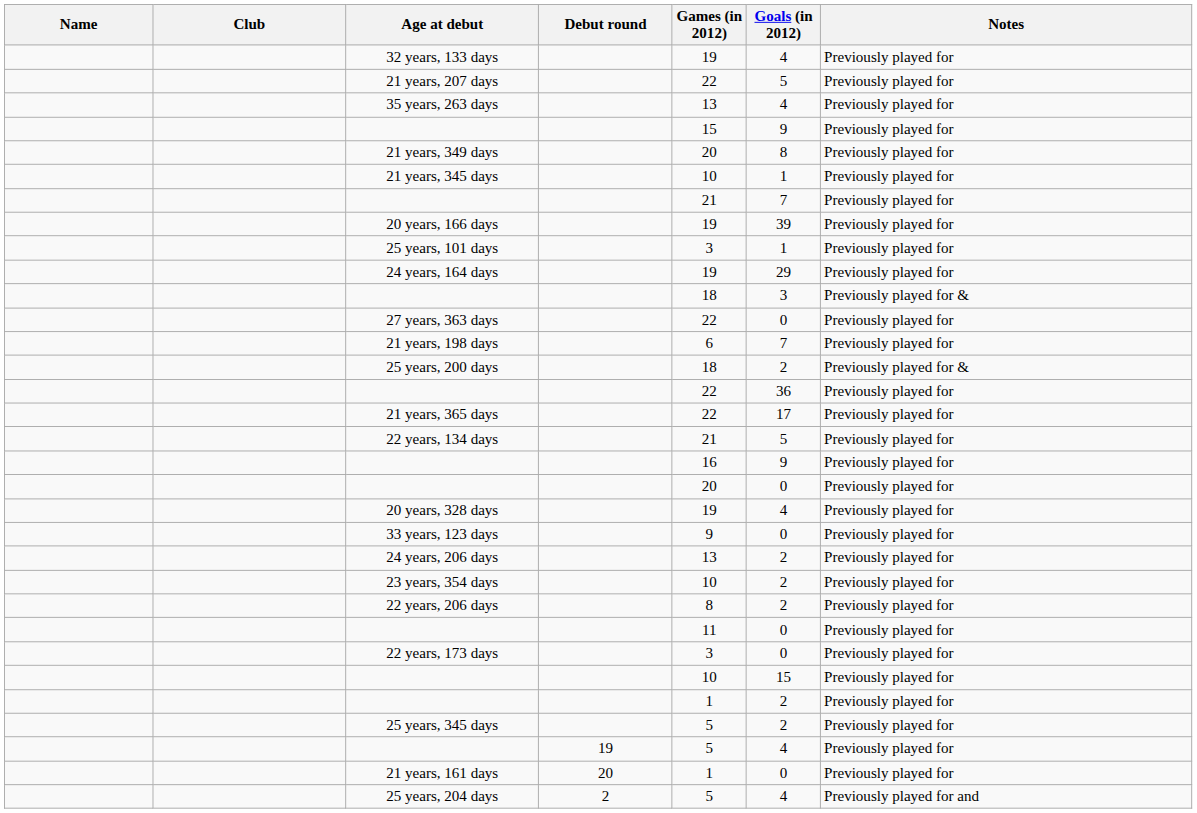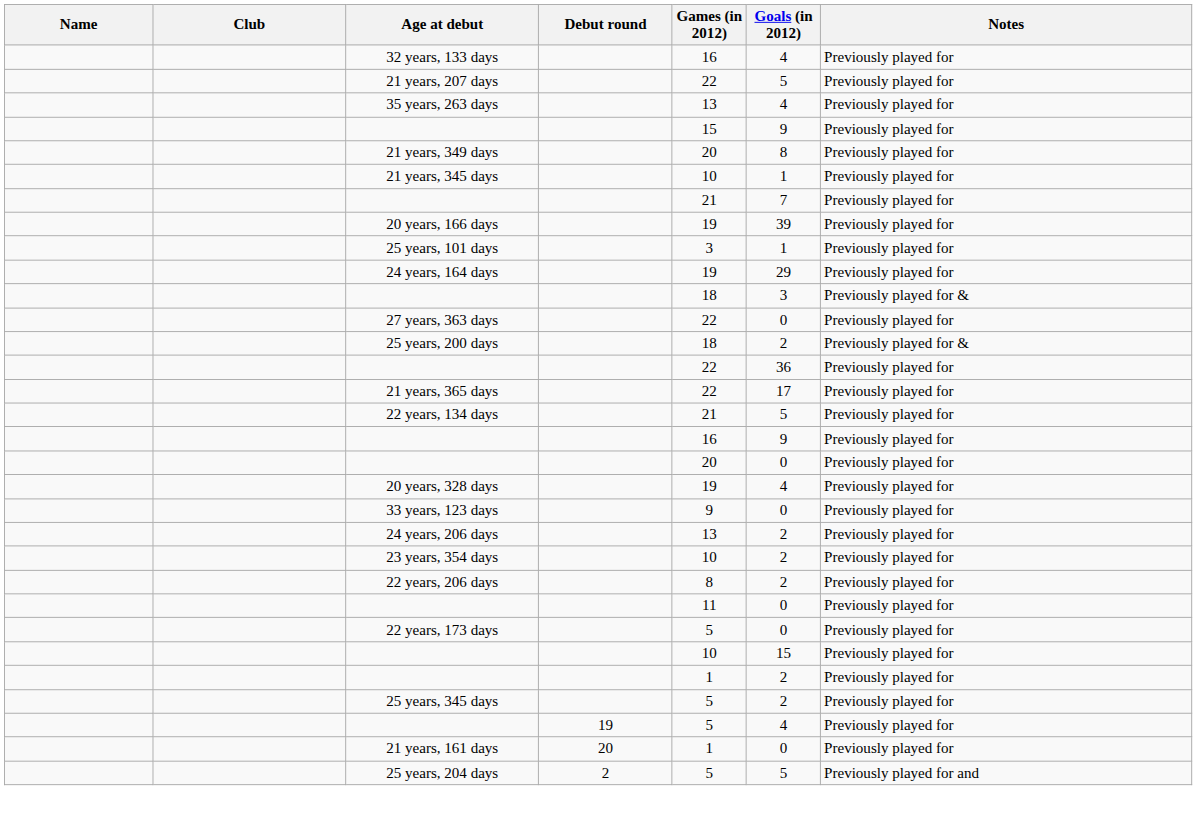 <table class="wikitable sortable" style="width:100%; text-align: center;">
 <tr style="background:#efefef;">
 <th style="width:10%;">Name</th>
 <th style="width:13%;">Club</th>
 <th style="width:13%;">Age at debut</th>
 <th width=9%>Debut round</th>
 <th width=5%>Games (in 2012)</th>
 <th width=5%><a href='#'>Goals</a> (in 2012)</th>
 <th style="width:25%;">Notes</th>
 </tr>
 <tr>
 <td align="left"></td>
 <td></td>
 <td>32 years, 133 days</td>
 <td></td>
-<td>19</td>
+<td>16</td>
 <td>4</td>
 <td align="left">Previously played for </td>
 </tr>
 <tr>
 <td align="left"></td>
 <td></td>
 <td>21 years, 207 days</td>
 <td></td>
 <td>22</td>
 <td>5</td>
 <td align="left">Previously played for </td>
 </tr>
 <tr>
 <td align="left"></td>
 <td></td>
 <td>35 years, 263 days</td>
 <td></td>
 <td>13</td>
 <td>4</td>
 <td align="left">Previously played for </td>
 </tr>
 <tr>
 <td align="left"></td>
 <td></td>
 <td></td>
 <td></td>
 <td>15</td>
 <td>9</td>
 <td align="left">Previously played for </td>
 </tr>
 <tr>
 <td align="left"></td>
 <td></td>
 <td>21 years, 349 days</td>
 <td></td>
 <td>20</td>
 <td>8</td>
 <td align="left">Previously played for </td>
 </tr>
 <tr>
 <td align="left"></td>
 <td></td>
 <td>21 years, 345 days</td>
 <td></td>
 <td>10</td>
 <td>1</td>
 <td align="left">Previously played for </td>
 </tr>
 <tr>
 <td align="left"></td>
 <td></td>
 <td></td>
 <td></td>
 <td>21</td>
 <td>7</td>
 <td align="left">Previously played for </td>
 </tr>
 <tr>
 <td align="left"></td>
 <td></td>
 <td>20 years, 166 days</td>
 <td></td>
 <td>19</td>
 <td>39</td>
 <td align="left">Previously played for </td>
 </tr>
 <tr>
 <td align="left"></td>
 <td></td>
 <td>25 years, 101 days</td>
 <td></td>
 <td>3</td>
 <td>1</td>
 <td align="left">Previously played for </td>
 </tr>
 <tr>
 <td align="left"></td>
 <td></td>
 <td>24 years, 164 days</td>
 <td></td>
 <td>19</td>
 <td>29</td>
 <td align="left">Previously played for </td>
 </tr>
 <tr>
 <td align="left"></td>
 <td></td>
 <td></td>
 <td></td>
 <td>18</td>
 <td>3</td>
 <td align="left">Previously played for  & </td>
 </tr>
 <tr>
 <td align="left"></td>
 <td></td>
 <td>27 years, 363 days</td>
 <td></td>
 <td>22</td>
 <td>0</td>
-<td align="left">Previously played for </td>
-</tr>
-<tr>
-<td align="left"></td>
-<td></td>
-<td>21 years, 198 days</td>
-<td></td>
-<td>6</td>
-<td>7</td>
 <td align="left">Previously played for </td>
 </tr>
 <tr>
 <td align="left"></td>
 <td></td>
 <td>25 years, 200 days</td>
 <td></td>
 <td>18</td>
 <td>2</td>
 <td align="left">Previously played for  & </td>
 </tr>
 <tr>
 <td align="left"></td>
 <td></td>
 <td></td>
 <td></td>
 <td>22</td>
 <td>36</td>
 <td align="left">Previously played for </td>
 </tr>
 <tr>
 <td align="left"></td>
 <td></td>
 <td>21 years, 365 days</td>
 <td></td>
 <td>22</td>
 <td>17</td>
 <td align="left">Previously played for </td>
 </tr>
 <tr>
 <td align="left"></td>
 <td></td>
 <td>22 years, 134 days</td>
 <td></td>
 <td>21</td>
 <td>5</td>
 <td align="left">Previously played for </td>
 </tr>
 <tr>
 <td align="left"></td>
 <td></td>
 <td></td>
 <td></td>
 <td>16</td>
 <td>9</td>
 <td align="left">Previously played for </td>
 </tr>
 <tr>
 <td align="left"></td>
 <td></td>
 <td></td>
 <td></td>
 <td>20</td>
 <td>0</td>
 <td align="left">Previously played for </td>
 </tr>
 <tr>
 <td align="left"></td>
 <td></td>
 <td>20 years, 328 days</td>
 <td></td>
 <td>19</td>
 <td>4</td>
 <td align="left">Previously played for </td>
 </tr>
 <tr>
 <td align="left"></td>
 <td></td>
 <td>33 years, 123 days</td>
 <td></td>
 <td>9</td>
 <td>0</td>
 <td align="left">Previously played for </td>
 </tr>
 <tr>
 <td align="left"></td>
 <td></td>
 <td>24 years, 206 days</td>
 <td></td>
 <td>13</td>
 <td>2</td>
 <td align="left">Previously played for </td>
 </tr>
 <tr>
 <td align="left"></td>
 <td></td>
 <td>23 years, 354 days</td>
 <td></td>
 <td>10</td>
 <td>2</td>
 <td align="left">Previously played for </td>
 </tr>
 <tr>
 <td align="left"></td>
 <td></td>
 <td>22 years, 206 days</td>
 <td></td>
 <td>8</td>
 <td>2</td>
 <td align="left">Previously played for </td>
 </tr>
 <tr>
 <td align="left"></td>
 <td></td>
 <td></td>
 <td></td>
 <td>11</td>
 <td>0</td>
 <td align="left">Previously played for </td>
 </tr>
 <tr>
 <td align="left"></td>
 <td></td>
 <td>22 years, 173 days</td>
 <td></td>
-<td>3</td>
+<td>5</td>
 <td>0</td>
 <td align="left">Previously played for </td>
 </tr>
 <tr>
 <td align="left"></td>
 <td></td>
 <td></td>
 <td></td>
 <td>10</td>
 <td>15</td>
 <td align="left">Previously played for </td>
 </tr>
 <tr>
 <td align="left"></td>
 <td></td>
 <td></td>
 <td></td>
 <td>1</td>
 <td>2</td>
 <td align="left">Previously played for </td>
 </tr>
 <tr>
 <td align="left"></td>
 <td></td>
 <td>25 years, 345 days</td>
 <td></td>
 <td>5</td>
 <td>2</td>
 <td align="left">Previously played for </td>
 </tr>
 <tr>
 <td align="left"></td>
 <td></td>
 <td></td>
 <td>19</td>
 <td>5</td>
 <td>4</td>
 <td align="left">Previously played for </td>
 </tr>
 <tr>
 <td align="left"></td>
 <td></td>
 <td>21 years, 161 days</td>
 <td>20</td>
 <td>1</td>
 <td>0</td>
 <td align="left">Previously played for </td>
 </tr>
 <tr>
 <td align="left"></td>
 <td></td>
 <td>25 years, 204 days</td>
 <td>2</td>
 <td>5</td>
-<td>4</td>
+<td>5</td>
 <td align="left">Previously played for  and </td>
 </tr>
 </table>
